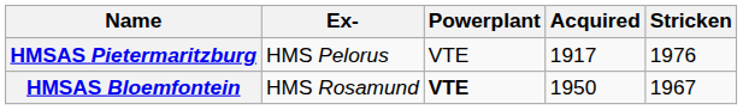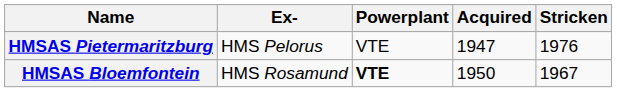 <table class="wikitable sortable plainrowheaders">
 <tr>
 <th scope="col">Name</th>
 <th scope="col">Ex-</th>
 <th scope="col">Powerplant</th>
 <th scope="col">Acquired</th>
 <th scope="col">Stricken</th>
 </tr>
 <tr>
 <th scope="row"><a href='#'>HMSAS <em>Pietermaritzburg</em></a></th>
 <td>HMS <em>Pelorus</em></td>
 <td>VTE</td>
-<td>1917</td>
+<td>1947</td>
 <td>1976</td>
 </tr>
 <tr>
 <th scope="row"><a href='#'>HMSAS <em>Bloemfontein</em></a></th>
 <td>HMS <em>Rosamund</em></td>
 <td><strong>VTE</strong></td>
 <td>1950</td>
 <td>1967</td>
 </tr>
 </table>
